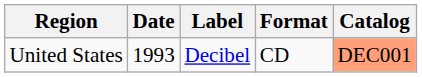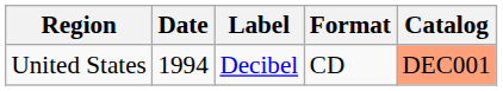 <table class="wikitable">
 <tr>
 <th>Region</th>
 <th>Date</th>
 <th>Label</th>
 <th>Format</th>
 <th>Catalog</th>
 </tr>
 <tr>
 <td>United States</td>
-<td>1993</td>
+<td>1994</td>
 <td><a href='#'>Decibel</a></td>
 <td>CD</td>
 <td style="background: lightsalmon;">DEC001</td>
 </tr>
 </table>
